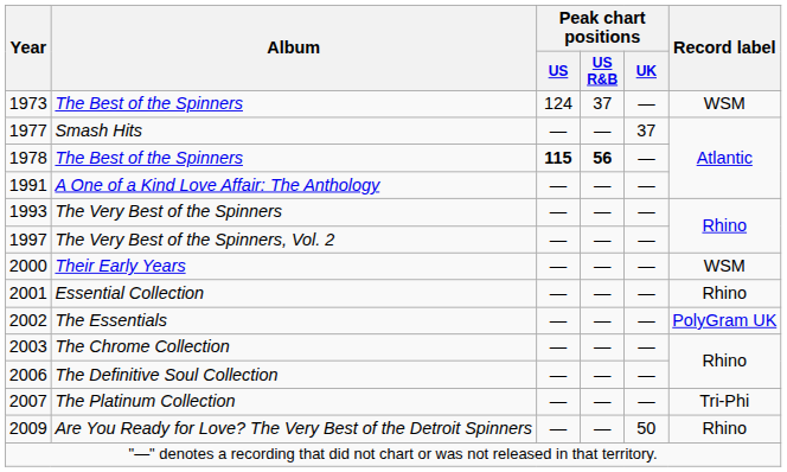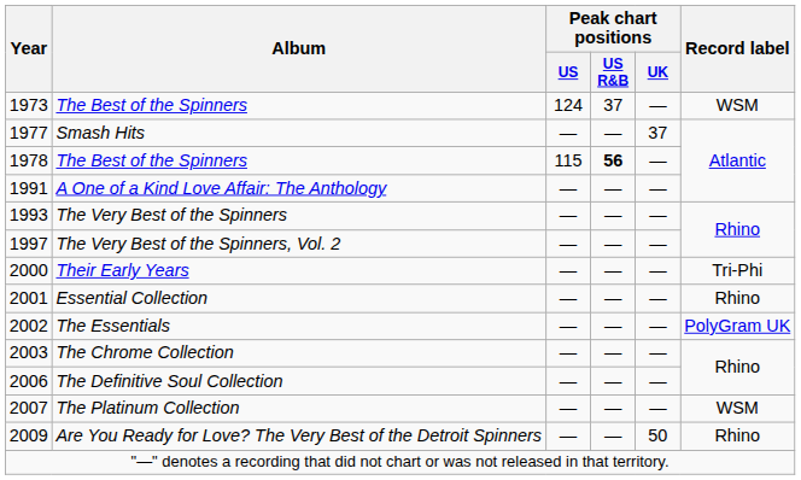 <table class="wikitable" style="text-align:center;">
 <tr>
 <th rowspan="2">Year</th>
 <th rowspan="2">Album</th>
 <th colspan="3">Peak chart positions</th>
 <th rowspan="2">Record label</th>
 </tr>
 <tr style="font-size:smaller;">
 <th width="35"><a href='#'>US</a><br></th>
 <th width="35"><a href='#'>US<br>R&B</a><br></th>
 <th width="35"><a href='#'>UK</a><br></th>
 </tr>
 <tr>
 <td rowspan="1">1973</td>
 <td align="left"><em><a href='#'>The Best of the Spinners</a></em></td>
 <td>124</td>
 <td>37</td>
 <td>—</td>
 <td rowspan="1">WSM</td>
 </tr>
 <tr>
 <td rowspan="1">1977</td>
 <td align="left"><em>Smash Hits</em></td>
 <td>—</td>
 <td>—</td>
 <td>37</td>
 <td rowspan="3"><a href='#'>Atlantic</a></td>
 </tr>
 <tr>
 <td rowspan="1">1978</td>
 <td align="left"><em><a href='#'>The Best of the Spinners</a></em></td>
-<td><strong>115</strong></td>
+<td>115</td>
 <td><strong>56</strong></td>
 <td>—</td>
 </tr>
 <tr>
 <td rowspan="1">1991</td>
 <td align="left"><em><a href='#'>A One of a Kind Love Affair: The Anthology</a></em></td>
 <td>—</td>
 <td>—</td>
 <td>—</td>
 </tr>
 <tr>
 <td rowspan="1">1993</td>
 <td align="left"><em>The Very Best of the Spinners</em></td>
 <td>—</td>
 <td>—</td>
 <td>—</td>
 <td rowspan="2"><a href='#'>Rhino</a></td>
 </tr>
 <tr>
 <td rowspan="1">1997</td>
 <td align="left"><em>The Very Best of the Spinners, Vol. 2</em></td>
 <td>—</td>
 <td>—</td>
 <td>—</td>
 </tr>
 <tr>
 <td rowspan="1">2000</td>
 <td align="left"><em><a href='#'>Their Early Years</a></em></td>
 <td>—</td>
 <td>—</td>
 <td>—</td>
-<td rowspan="1">WSM</td>
+<td rowspan="1">Tri-Phi</td>
 </tr>
 <tr>
 <td rowspan="1">2001</td>
 <td align="left"><em>Essential Collection</em></td>
 <td>—</td>
 <td>—</td>
 <td>—</td>
 <td rowspan="1">Rhino</td>
 </tr>
 <tr>
 <td rowspan="1">2002</td>
 <td align="left"><em>The Essentials</em></td>
 <td>—</td>
 <td>—</td>
 <td>—</td>
 <td rowspan="1"><a href='#'>PolyGram UK</a></td>
 </tr>
 <tr>
 <td rowspan="1">2003</td>
 <td align="left"><em>The Chrome Collection</em></td>
 <td>—</td>
 <td>—</td>
 <td>—</td>
 <td rowspan="2">Rhino</td>
 </tr>
 <tr>
 <td rowspan="1">2006</td>
 <td align="left"><em>The Definitive Soul Collection</em></td>
 <td>—</td>
 <td>—</td>
 <td>—</td>
 </tr>
 <tr>
 <td rowspan="1">2007</td>
 <td align="left"><em>The Platinum Collection</em></td>
 <td>—</td>
 <td>—</td>
 <td>—</td>
-<td rowspan="1">Tri-Phi</td>
+<td rowspan="1">WSM</td>
 </tr>
 <tr>
 <td rowspan="1">2009</td>
 <td align="left"><em>Are You Ready for Love? The Very Best of the Detroit Spinners</em></td>
 <td>—</td>
 <td>—</td>
 <td>50</td>
 <td rowspan="1">Rhino</td>
 </tr>
 <tr>
 <td colspan="15" style="font-size:90%">"—" denotes a recording that did not chart or was not released in that territory.</td>
 </tr>
 </table>
